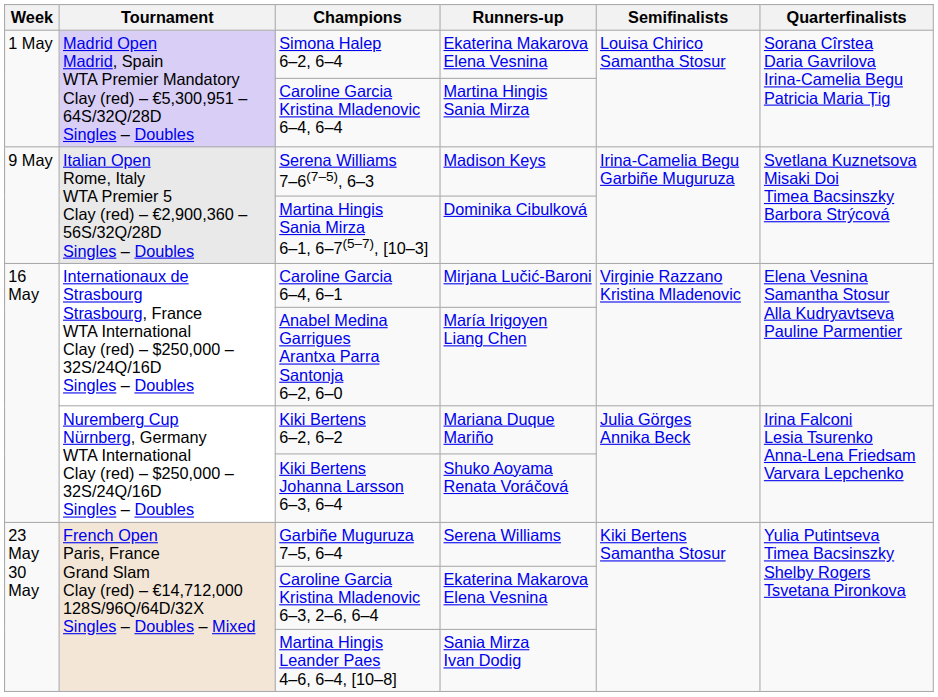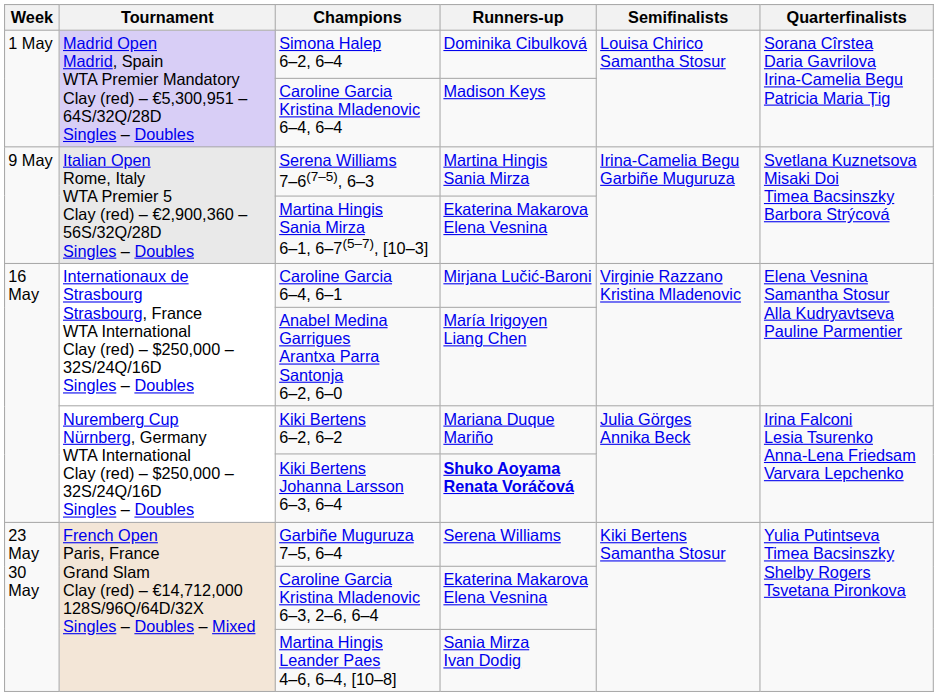 <table class=wikitable style=font-size:95%>
 <tr>
 <th style="width:48px;">Week</th>
 <th style="width:248px;">Tournament</th>
 <th style="width:200px;">Champions</th>
 <th style="width:200px;">Runners-up</th>
 <th style="width:190px;">Semifinalists</th>
 <th style="width:190px;">Quarterfinalists</th>
 </tr>
 <tr valign=top>
 <td rowspan=2>1 May</td>
 <td style="background:#d8cef6;" rowspan="2"><a href='#'>Madrid Open</a> <br> <a href='#'>Madrid</a>, Spain <br> WTA Premier Mandatory <br> Clay (red) – €5,300,951 – 64S/32Q/28D <br> <a href='#'>Singles</a> – <a href='#'>Doubles</a></td>
 <td> <a href='#'>Simona Halep</a><br>6–2, 6–4</td>
-<td> <a href='#'>Ekaterina Makarova</a><br> <a href='#'>Elena Vesnina</a></td>
+<td> <a href='#'>Dominika Cibulková</a></td>
 <td rowspan=2> <a href='#'>Louisa Chirico</a> <br>  <a href='#'>Samantha Stosur</a></td>
 <td rowspan=2> <a href='#'>Sorana Cîrstea</a> <br>  <a href='#'>Daria Gavrilova</a> <br>  <a href='#'>Irina-Camelia Begu</a> <br>  <a href='#'>Patricia Maria Țig</a></td>
 </tr>
 <tr valign=top>
 <td> <a href='#'>Caroline Garcia</a><br> <a href='#'>Kristina Mladenovic</a><br>6–4, 6–4</td>
-<td> <a href='#'>Martina Hingis</a><br> <a href='#'>Sania Mirza</a></td>
+<td> <a href='#'>Madison Keys</a></td>
 </tr>
 <tr valign=top>
 <td rowspan=2>9 May</td>
 <td style="background:#e9e9e9;" rowspan="2"><a href='#'>Italian Open</a><br>  Rome, Italy<br>WTA Premier 5<br> Clay (red) – €2,900,360 – 56S/32Q/28D<br><a href='#'>Singles</a> – <a href='#'>Doubles</a></td>
 <td> <a href='#'>Serena Williams</a><br>7–6<sup>(7–5)</sup>, 6–3</td>
-<td> <a href='#'>Madison Keys</a></td>
+<td> <a href='#'>Martina Hingis</a><br> <a href='#'>Sania Mirza</a></td>
 <td rowspan=2> <a href='#'>Irina-Camelia Begu</a> <br> <a href='#'>Garbiñe Muguruza</a></td>
 <td rowspan=2> <a href='#'>Svetlana Kuznetsova</a><br> <a href='#'>Misaki Doi</a> <br> <a href='#'>Timea Bacsinszky</a> <br>  <a href='#'>Barbora Strýcová</a></td>
 </tr>
 <tr valign=top>
 <td> <a href='#'>Martina Hingis</a><br> <a href='#'>Sania Mirza</a><br>6–1, 6–7<sup>(5–7)</sup>, [10–3]</td>
-<td> <a href='#'>Dominika Cibulková</a></td>
+<td> <a href='#'>Ekaterina Makarova</a><br> <a href='#'>Elena Vesnina</a></td>
 </tr>
 <tr valign=top>
 <td rowspan=4>16 May</td>
 <td style="background:#fff;" rowspan="2"><a href='#'>Internationaux de Strasbourg</a><br> <a href='#'>Strasbourg</a>, France<br>WTA International<br>Clay (red) – $250,000 – 32S/24Q/16D<br><a href='#'>Singles</a> – <a href='#'>Doubles</a></td>
 <td> <a href='#'>Caroline Garcia</a><br>6–4, 6–1</td>
 <td> <a href='#'>Mirjana Lučić-Baroni</a></td>
 <td rowspan=2> <a href='#'>Virginie Razzano</a><br>  <a href='#'>Kristina Mladenovic</a></td>
 <td rowspan=2> <a href='#'>Elena Vesnina</a><br> <a href='#'>Samantha Stosur</a><br> <a href='#'>Alla Kudryavtseva</a><br> <a href='#'>Pauline Parmentier</a></td>
 </tr>
 <tr valign=top>
 <td> <a href='#'>Anabel Medina Garrigues</a><br> <a href='#'>Arantxa Parra Santonja</a><br>6–2, 6–0</td>
 <td> <a href='#'>María Irigoyen</a><br> <a href='#'>Liang Chen</a></td>
 </tr>
 <tr valign=top>
 <td style="background:#fff;" rowspan="2"><a href='#'>Nuremberg Cup</a><br> <a href='#'>Nürnberg</a>, Germany<br>WTA International<br>Clay (red) – $250,000 – 32S/24Q/16D<br><a href='#'>Singles</a> – <a href='#'>Doubles</a></td>
 <td> <a href='#'>Kiki Bertens</a><br>6–2, 6–2</td>
 <td> <a href='#'>Mariana Duque Mariño</a></td>
 <td rowspan=2> <a href='#'>Julia Görges</a><br>  <a href='#'>Annika Beck</a></td>
 <td rowspan=2> <a href='#'>Irina Falconi</a><br> <a href='#'>Lesia Tsurenko</a><br> <a href='#'>Anna-Lena Friedsam</a><br>  <a href='#'>Varvara Lepchenko</a></td>
 </tr>
 <tr valign=top>
 <td> <a href='#'>Kiki Bertens</a><br> <a href='#'>Johanna Larsson</a><br>6–3, 6–4</td>
-<td> <a href='#'>Shuko Aoyama</a><br> <a href='#'>Renata Voráčová</a></td>
+<td><strong> <a href='#'>Shuko Aoyama</a><br> <a href='#'>Renata Voráčová</a></strong></td>
 </tr>
 <tr valign=top>
 <td rowspan=3>23 May <br>30 May</td>
 <td style="background:#f3e6d7;" rowspan="3"><a href='#'>French Open</a><br> Paris, France<br>Grand Slam<br>Clay (red) – €14,712,000<br>128S/96Q/64D/32X<br><a href='#'>Singles</a> – <a href='#'>Doubles</a> – <a href='#'>Mixed</a></td>
 <td> <a href='#'>Garbiñe Muguruza</a><br>7–5, 6–4</td>
 <td> <a href='#'>Serena Williams</a></td>
 <td rowspan=3> <a href='#'>Kiki Bertens</a><br> <a href='#'>Samantha Stosur</a></td>
 <td rowspan=3> <a href='#'>Yulia Putintseva</a><br> <a href='#'>Timea Bacsinszky</a><br>  <a href='#'>Shelby Rogers</a><br> <a href='#'>Tsvetana Pironkova</a></td>
 </tr>
 <tr valign=top>
 <td> <a href='#'>Caroline Garcia</a><br> <a href='#'>Kristina Mladenovic</a><br>6–3, 2–6, 6–4</td>
 <td> <a href='#'>Ekaterina Makarova</a><br> <a href='#'>Elena Vesnina</a></td>
 </tr>
 <tr valign=top>
 <td> <a href='#'>Martina Hingis</a><br> <a href='#'>Leander Paes</a><br>4–6, 6–4, [10–8]</td>
 <td> <a href='#'>Sania Mirza</a><br> <a href='#'>Ivan Dodig</a></td>
 </tr>
 </table>
